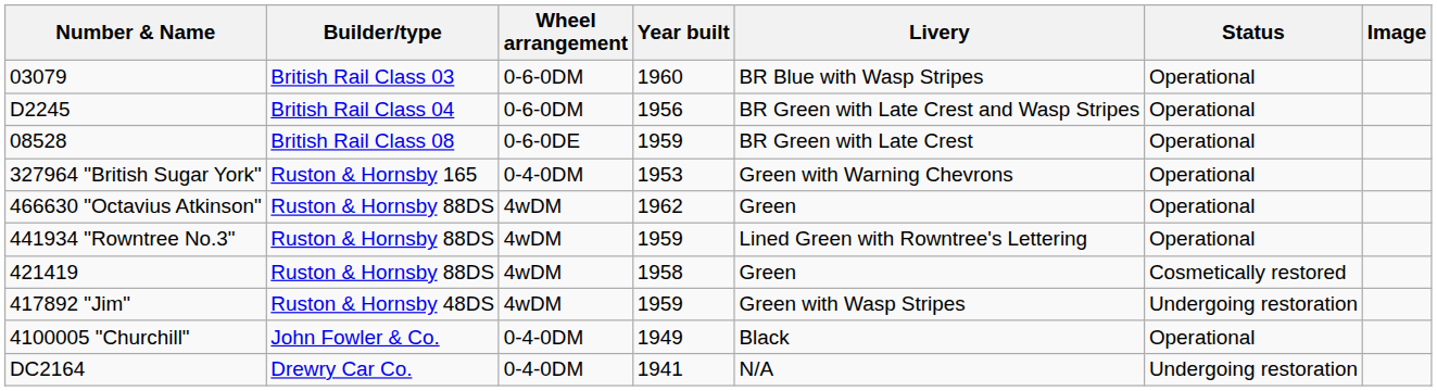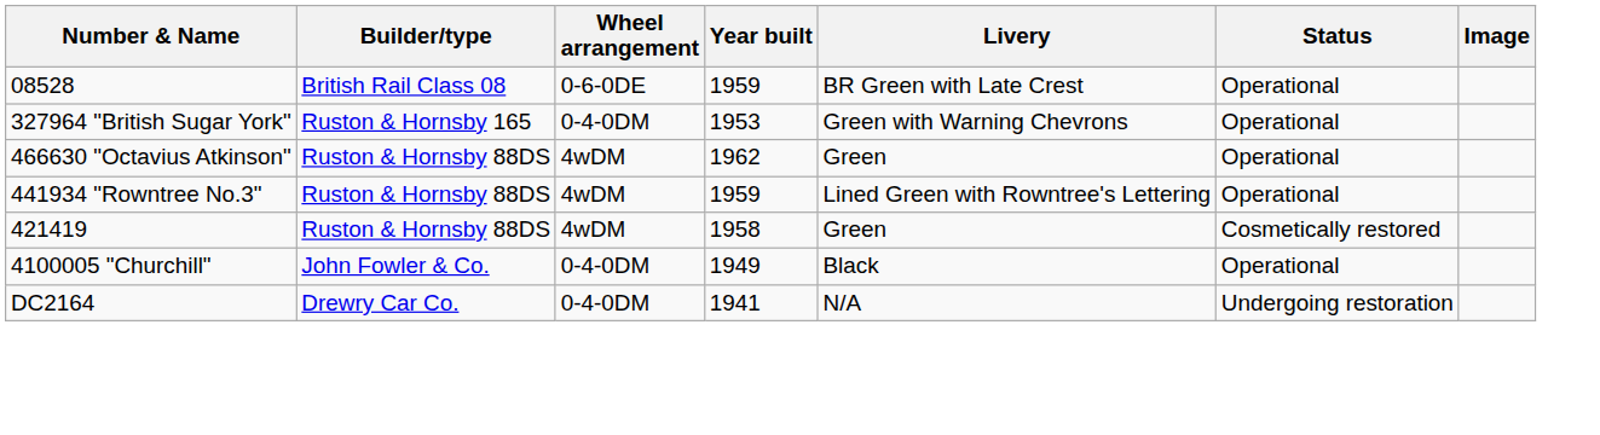 <table class="wikitable">
 <tr>
 <th>Number & Name</th>
 <th>Builder/type</th>
 <th>Wheel<br>arrangement</th>
 <th>Year built</th>
 <th>Livery</th>
 <th>Status</th>
 <th>Image</th>
-</tr>
-<tr>
-<td>03079</td>
-<td><a href='#'>British Rail Class 03</a></td>
-<td>0-6-0DM</td>
-<td>1960</td>
-<td>BR Blue with Wasp Stripes</td>
-<td>Operational</td>
-<td></td>
-</tr>
-<tr>
-<td>D2245</td>
-<td><a href='#'>British Rail Class 04</a></td>
-<td>0-6-0DM</td>
-<td>1956</td>
-<td>BR Green with Late Crest and Wasp Stripes</td>
-<td>Operational</td>
-<td></td>
 </tr>
 <tr>
 <td>08528</td>
 <td><a href='#'>British Rail Class 08</a></td>
 <td>0-6-0DE</td>
 <td>1959</td>
 <td>BR Green with Late Crest</td>
 <td>Operational</td>
 <td></td>
 </tr>
 <tr>
 <td>327964 "British Sugar York"</td>
 <td><a href='#'>Ruston & Hornsby</a> 165</td>
 <td>0-4-0DM</td>
 <td>1953</td>
 <td>Green with Warning Chevrons</td>
 <td>Operational</td>
 <td></td>
 </tr>
 <tr>
 <td>466630 "Octavius Atkinson"</td>
 <td><a href='#'>Ruston & Hornsby</a> 88DS</td>
 <td>4wDM</td>
 <td>1962</td>
 <td>Green</td>
 <td>Operational</td>
 <td></td>
 </tr>
 <tr>
 <td>441934 "Rowntree No.3"</td>
 <td><a href='#'>Ruston & Hornsby</a> 88DS</td>
 <td>4wDM</td>
 <td>1959</td>
 <td>Lined Green with Rowntree's Lettering</td>
 <td>Operational</td>
 <td></td>
 </tr>
 <tr>
 <td>421419</td>
 <td><a href='#'>Ruston & Hornsby</a> 88DS</td>
 <td>4wDM</td>
 <td>1958</td>
 <td>Green</td>
 <td>Cosmetically restored</td>
 <td></td>
 </tr>
 <tr>
-<td>417892 "Jim"</td>
-<td><a href='#'>Ruston & Hornsby</a> 48DS</td>
-<td>4wDM</td>
-<td>1959</td>
-<td>Green with Wasp Stripes</td>
-<td>Undergoing restoration</td>
-<td></td>
-</tr>
-<tr>
 <td>4100005 "Churchill"</td>
 <td><a href='#'>John Fowler & Co.</a></td>
 <td>0-4-0DM</td>
 <td>1949</td>
 <td>Black</td>
 <td>Operational</td>
 <td></td>
 </tr>
 <tr>
 <td>DC2164</td>
 <td><a href='#'>Drewry Car Co.</a></td>
 <td>0-4-0DM</td>
 <td>1941</td>
 <td>N/A</td>
 <td>Undergoing restoration</td>
 <td></td>
 </tr>
 </table>
